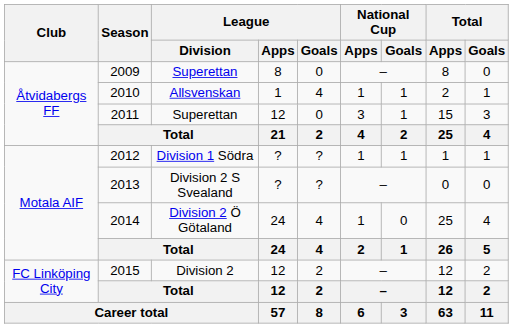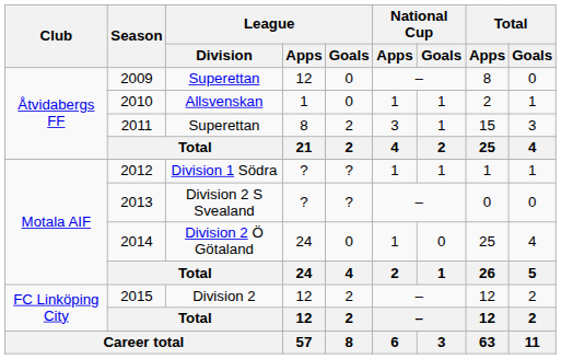 <table class="wikitable" style="text-align: center;">
 <tr>
 <th rowspan="2">Club</th>
 <th rowspan="2">Season</th>
 <th colspan="3">League</th>
 <th colspan="2">National Cup</th>
 <th colspan="2">Total</th>
 </tr>
 <tr>
 <th>Division</th>
 <th>Apps</th>
 <th>Goals</th>
 <th>Apps</th>
 <th>Goals</th>
 <th>Apps</th>
 <th>Goals</th>
 </tr>
 <tr>
 <td rowspan="4" valign="center"><a href='#'>Åtvidabergs FF</a></td>
 <td>2009</td>
 <td><a href='#'>Superettan</a></td>
-<td>8</td>
+<td>12</td>
 <td>0</td>
 <td colspan="2">–</td>
 <td>8</td>
 <td>0</td>
 </tr>
 <tr>
 <td>2010</td>
 <td><a href='#'>Allsvenskan</a></td>
 <td>1</td>
-<td>4</td>
+<td>0</td>
 <td>1</td>
 <td>1</td>
 <td>2</td>
 <td>1</td>
 </tr>
 <tr>
 <td>2011</td>
 <td>Superettan</td>
-<td>12</td>
-<td>0</td>
+<td>8</td>
+<td>2</td>
 <td>3</td>
 <td>1</td>
 <td>15</td>
 <td>3</td>
 </tr>
 <tr>
 <th colspan="2">Total</th>
 <th>21</th>
 <th>2</th>
 <th>4</th>
 <th>2</th>
 <th>25</th>
 <th>4</th>
 </tr>
 <tr>
 <td rowspan="4" valign="center"><a href='#'>Motala AIF</a></td>
 <td>2012</td>
 <td><a href='#'>Division 1</a> Södra</td>
 <td>?</td>
 <td>?</td>
 <td>1</td>
 <td>1</td>
 <td>1</td>
 <td>1</td>
 </tr>
 <tr>
 <td>2013</td>
 <td>Division 2 S Svealand</td>
 <td>?</td>
 <td>?</td>
 <td colspan="2">–</td>
 <td>0</td>
 <td>0</td>
 </tr>
 <tr>
 <td>2014</td>
 <td><a href='#'>Division 2</a> Ö Götaland</td>
 <td>24</td>
-<td>4</td>
+<td>0</td>
 <td>1</td>
 <td>0</td>
 <td>25</td>
 <td>4</td>
 </tr>
 <tr>
 <th colspan="2">Total</th>
 <th>24</th>
 <th>4</th>
 <th>2</th>
 <th>1</th>
 <th>26</th>
 <th>5</th>
 </tr>
 <tr>
 <td rowspan="2" valign="center"><a href='#'>FC Linköping City</a></td>
 <td>2015</td>
 <td>Division 2</td>
 <td>12</td>
 <td>2</td>
 <td colspan="2">–</td>
 <td>12</td>
 <td>2</td>
 </tr>
 <tr>
 <th colspan="2">Total</th>
 <th>12</th>
 <th>2</th>
 <th colspan="2">–</th>
 <th>12</th>
 <th>2</th>
 </tr>
 <tr>
 <th colspan="3">Career total</th>
 <th>57</th>
 <th>8</th>
 <th>6</th>
 <th>3</th>
 <th>63</th>
 <th>11</th>
 </tr>
 </table>
